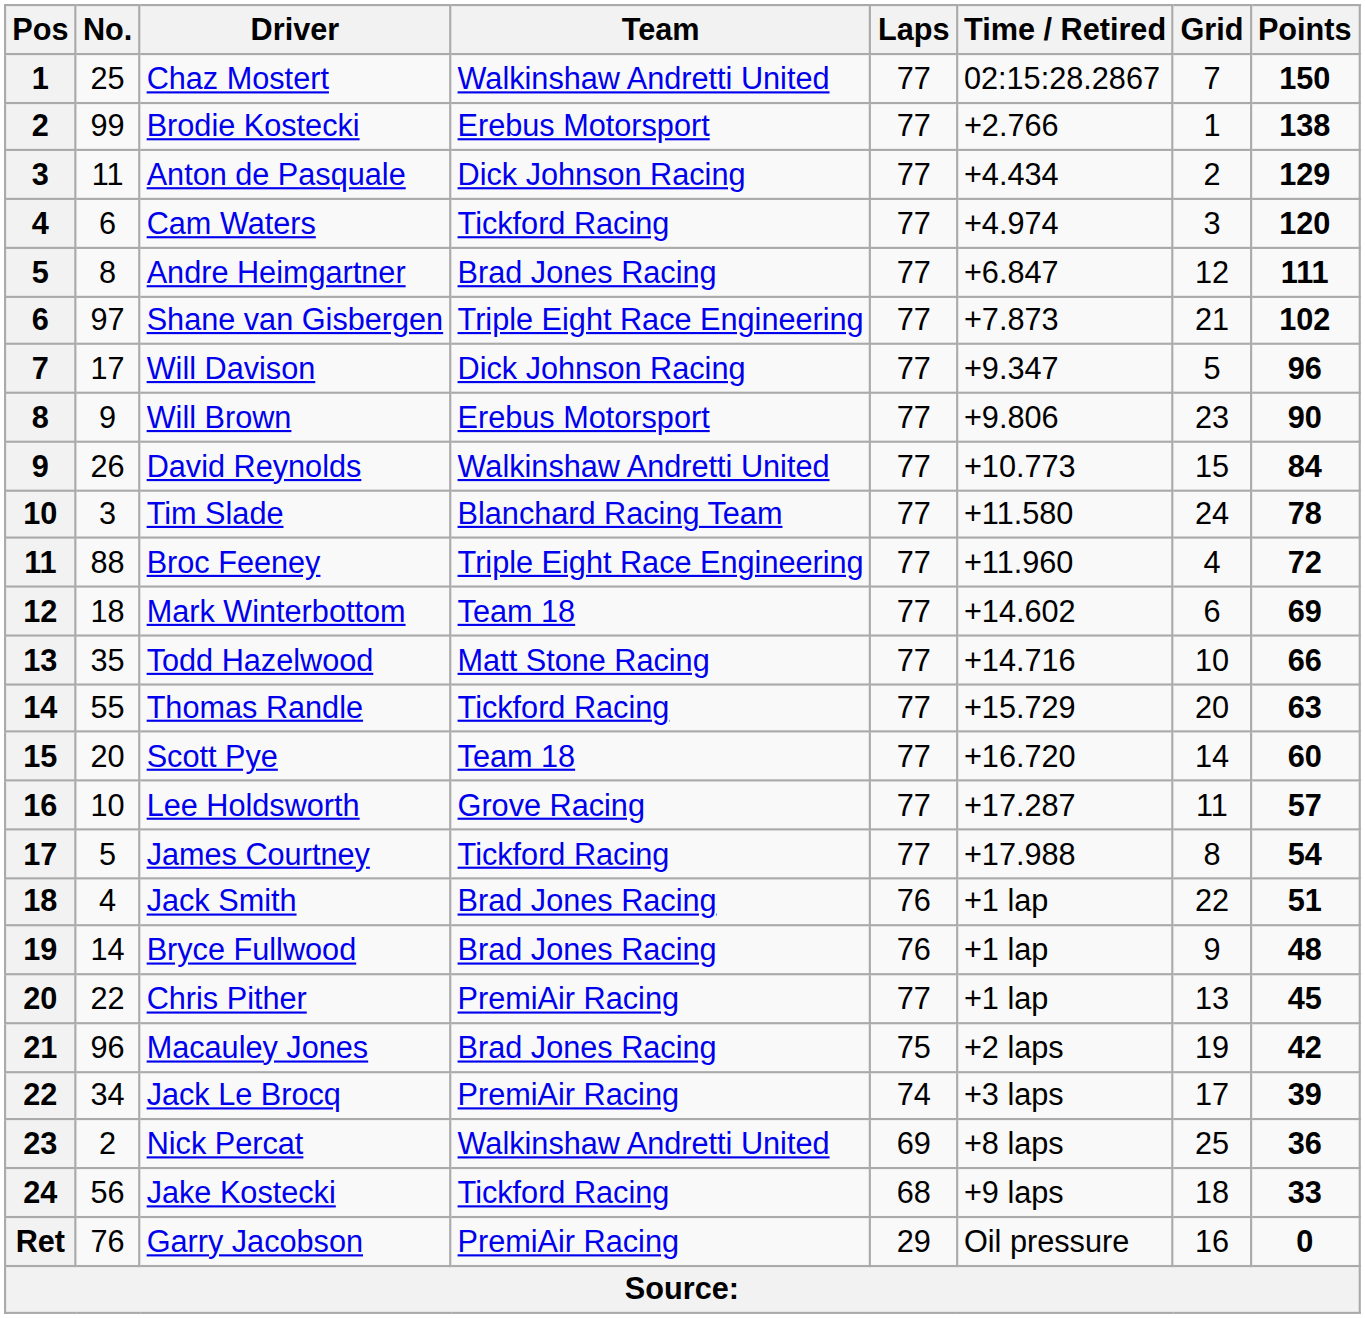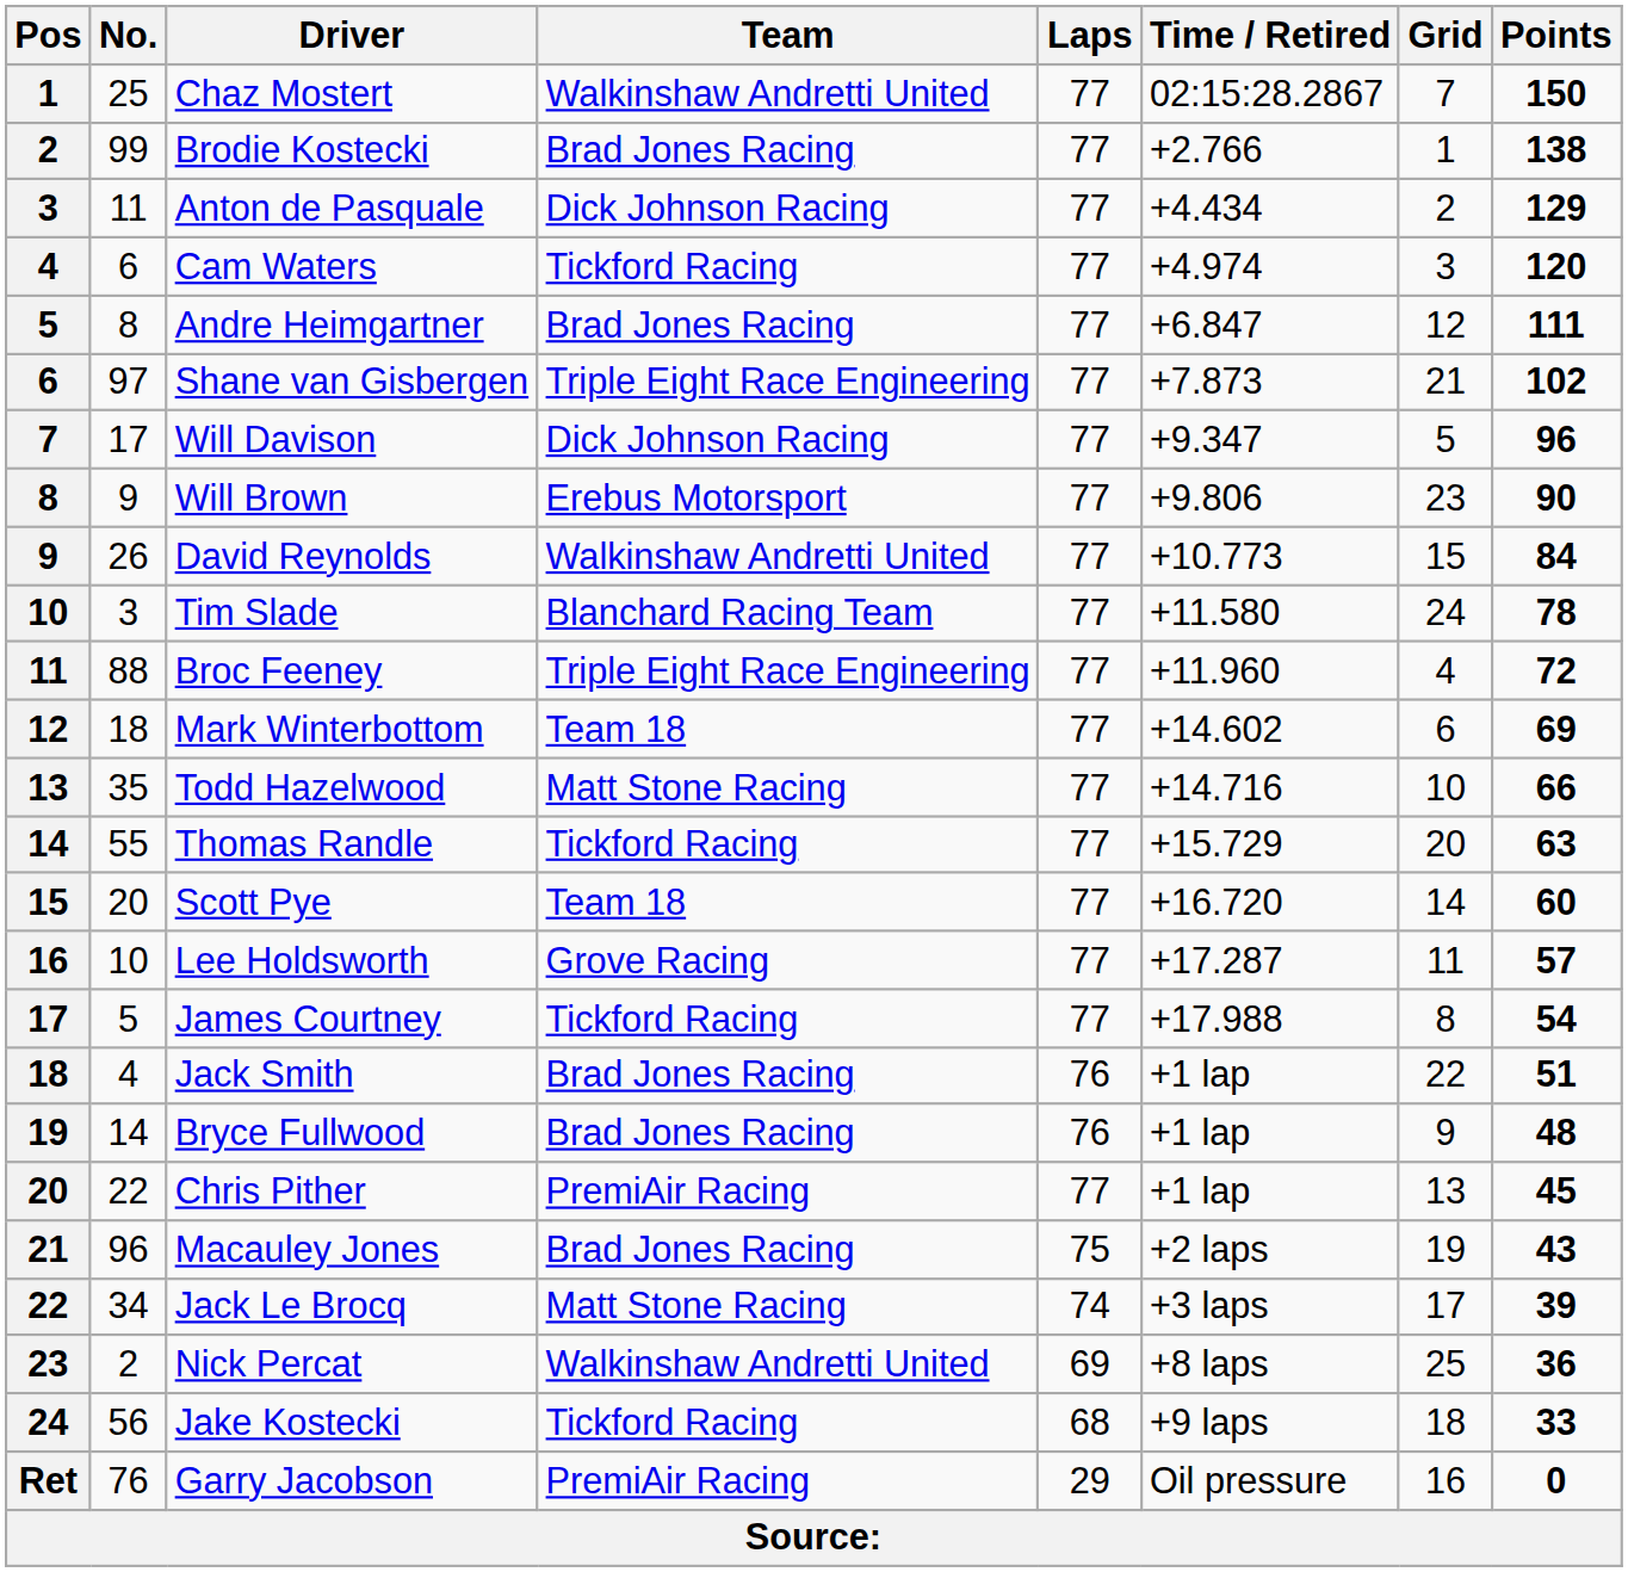 <table class="wikitable" style="font-size:90%;">
 <tr>
 <th>Pos</th>
 <th>No.</th>
 <th>Driver</th>
 <th>Team</th>
 <th>Laps</th>
 <th>Time / Retired</th>
 <th>Grid</th>
 <th>Points</th>
 </tr>
 <tr>
 <th>1</th>
 <td align="center">25</td>
 <td> <a href='#'>Chaz Mostert</a></td>
 <td><a href='#'>Walkinshaw Andretti United</a></td>
 <td align="center">77</td>
 <td>02:15:28.2867</td>
 <td align="center">7</td>
 <td align="center"><strong>150</strong></td>
 </tr>
 <tr>
 <th>2</th>
 <td align="center">99</td>
 <td> <a href='#'>Brodie Kostecki</a></td>
-<td><a href='#'>Erebus Motorsport</a></td>
+<td><a href='#'>Brad Jones Racing</a></td>
 <td align="center">77</td>
 <td>+2.766</td>
 <td align="center">1</td>
 <td align="center"><strong>138</strong></td>
 </tr>
 <tr>
 <th>3</th>
 <td align="center">11</td>
 <td> <a href='#'>Anton de Pasquale</a></td>
 <td><a href='#'>Dick Johnson Racing</a></td>
 <td align="center">77</td>
 <td>+4.434</td>
 <td align="center">2</td>
 <td align="center"><strong>129</strong></td>
 </tr>
 <tr>
 <th>4</th>
 <td align="center">6</td>
 <td> <a href='#'>Cam Waters</a></td>
 <td><a href='#'>Tickford Racing</a></td>
 <td align="center">77</td>
 <td>+4.974</td>
 <td align="center">3</td>
 <td align="center"><strong>120</strong></td>
 </tr>
 <tr>
 <th>5</th>
 <td align="center">8</td>
 <td> <a href='#'>Andre Heimgartner</a></td>
 <td><a href='#'>Brad Jones Racing</a></td>
 <td align="center">77</td>
 <td>+6.847</td>
 <td align="center">12</td>
 <td align="center"><strong>111</strong></td>
 </tr>
 <tr>
 <th>6</th>
 <td align="center">97</td>
 <td> <a href='#'>Shane van Gisbergen</a></td>
 <td><a href='#'>Triple Eight Race Engineering</a></td>
 <td align="center">77</td>
 <td>+7.873</td>
 <td align="center">21</td>
 <td align="center"><strong>102</strong></td>
 </tr>
 <tr>
 <th>7</th>
 <td align="center">17</td>
 <td> <a href='#'>Will Davison</a></td>
 <td><a href='#'>Dick Johnson Racing</a></td>
 <td align="center">77</td>
 <td>+9.347</td>
 <td align="center">5</td>
 <td align="center"><strong>96</strong></td>
 </tr>
 <tr>
 <th>8</th>
 <td align="center">9</td>
 <td> <a href='#'>Will Brown</a></td>
 <td><a href='#'>Erebus Motorsport</a></td>
 <td align="center">77</td>
 <td>+9.806</td>
 <td align="center">23</td>
 <td align="center"><strong>90</strong></td>
 </tr>
 <tr>
 <th>9</th>
 <td align="center">26</td>
 <td> <a href='#'>David Reynolds</a></td>
 <td><a href='#'>Walkinshaw Andretti United</a></td>
 <td align="center">77</td>
 <td>+10.773</td>
 <td align="center">15</td>
 <td align="center"><strong>84</strong></td>
 </tr>
 <tr>
 <th>10</th>
 <td align="center">3</td>
 <td> <a href='#'>Tim Slade</a></td>
 <td><a href='#'>Blanchard Racing Team</a></td>
 <td align="center">77</td>
 <td>+11.580</td>
 <td align="center">24</td>
 <td align="center"><strong>78</strong></td>
 </tr>
 <tr>
 <th>11</th>
 <td align="center">88</td>
 <td> <a href='#'>Broc Feeney</a></td>
 <td><a href='#'>Triple Eight Race Engineering</a></td>
 <td align="center">77</td>
 <td>+11.960</td>
 <td align="center">4</td>
 <td align="center"><strong>72</strong></td>
 </tr>
 <tr>
 <th>12</th>
 <td align="center">18</td>
 <td> <a href='#'>Mark Winterbottom</a></td>
 <td><a href='#'>Team 18</a></td>
 <td align="center">77</td>
 <td>+14.602</td>
 <td align="center">6</td>
 <td align="center"><strong>69</strong></td>
 </tr>
 <tr>
 <th>13</th>
 <td align="center">35</td>
 <td> <a href='#'>Todd Hazelwood</a></td>
 <td><a href='#'>Matt Stone Racing</a></td>
 <td align="center">77</td>
 <td>+14.716</td>
 <td align="center">10</td>
 <td align="center"><strong>66</strong></td>
 </tr>
 <tr>
 <th>14</th>
 <td align="center">55</td>
 <td> <a href='#'>Thomas Randle</a></td>
 <td><a href='#'>Tickford Racing</a></td>
 <td align="center">77</td>
 <td>+15.729</td>
 <td align="center">20</td>
 <td align="center"><strong>63</strong></td>
 </tr>
 <tr>
 <th>15</th>
 <td align="center">20</td>
 <td> <a href='#'>Scott Pye</a></td>
 <td><a href='#'>Team 18</a></td>
 <td align="center">77</td>
 <td>+16.720</td>
 <td align="center">14</td>
 <td align="center"><strong>60</strong></td>
 </tr>
 <tr>
 <th>16</th>
 <td align="center">10</td>
 <td> <a href='#'>Lee Holdsworth</a></td>
 <td><a href='#'>Grove Racing</a></td>
 <td align="center">77</td>
 <td>+17.287</td>
 <td align="center">11</td>
 <td align="center"><strong>57</strong></td>
 </tr>
 <tr>
 <th>17</th>
 <td align="center">5</td>
 <td> <a href='#'>James Courtney</a></td>
 <td><a href='#'>Tickford Racing</a></td>
 <td align="center">77</td>
 <td>+17.988</td>
 <td align="center">8</td>
 <td align="center"><strong>54</strong></td>
 </tr>
 <tr>
 <th>18</th>
 <td align="center">4</td>
 <td> <a href='#'>Jack Smith</a></td>
 <td><a href='#'>Brad Jones Racing</a></td>
 <td align="center">76</td>
 <td>+1 lap</td>
 <td align="center">22</td>
 <td align="center"><strong>51</strong></td>
 </tr>
 <tr>
 <th>19</th>
 <td align="center">14</td>
 <td> <a href='#'>Bryce Fullwood</a></td>
 <td><a href='#'>Brad Jones Racing</a></td>
 <td align="center">76</td>
 <td>+1 lap</td>
 <td align="center">9</td>
 <td align="center"><strong>48</strong></td>
 </tr>
 <tr>
 <th>20</th>
 <td align="center">22</td>
 <td> <a href='#'>Chris Pither</a></td>
 <td><a href='#'>PremiAir Racing</a></td>
 <td align="center">77</td>
 <td>+1 lap</td>
 <td align="center">13</td>
 <td align="center"><strong>45</strong></td>
 </tr>
 <tr>
 <th>21</th>
 <td align="center">96</td>
 <td> <a href='#'>Macauley Jones</a></td>
 <td><a href='#'>Brad Jones Racing</a></td>
 <td align="center">75</td>
 <td>+2 laps</td>
 <td align="center">19</td>
-<td align="center"><strong>42</strong></td>
+<td align="center"><strong>43</strong></td>
 </tr>
 <tr>
 <th>22</th>
 <td align="center">34</td>
 <td> <a href='#'>Jack Le Brocq</a></td>
-<td><a href='#'>PremiAir Racing</a></td>
+<td><a href='#'>Matt Stone Racing</a></td>
 <td align="center">74</td>
 <td>+3 laps</td>
 <td align="center">17</td>
 <td align="center"><strong>39</strong></td>
 </tr>
 <tr>
 <th>23</th>
 <td align="center">2</td>
 <td> <a href='#'>Nick Percat</a></td>
 <td><a href='#'>Walkinshaw Andretti United</a></td>
 <td align="center">69</td>
 <td>+8 laps</td>
 <td align="center">25</td>
 <td align="center"><strong>36</strong></td>
 </tr>
 <tr>
 <th>24</th>
 <td align="center">56</td>
 <td> <a href='#'>Jake Kostecki</a></td>
 <td><a href='#'>Tickford Racing</a></td>
 <td align="center">68</td>
 <td>+9 laps</td>
 <td align="center">18</td>
 <td align="center"><strong>33</strong></td>
 </tr>
 <tr>
 <th>Ret</th>
 <td align="center">76</td>
 <td> <a href='#'>Garry Jacobson</a></td>
 <td><a href='#'>PremiAir Racing</a></td>
 <td align="center">29</td>
 <td>Oil pressure</td>
 <td align="center">16</td>
 <td align="center"><strong>0</strong></td>
 </tr>
 <tr>
 <th colspan=9>Source:</th>
 </tr>
 </table>
